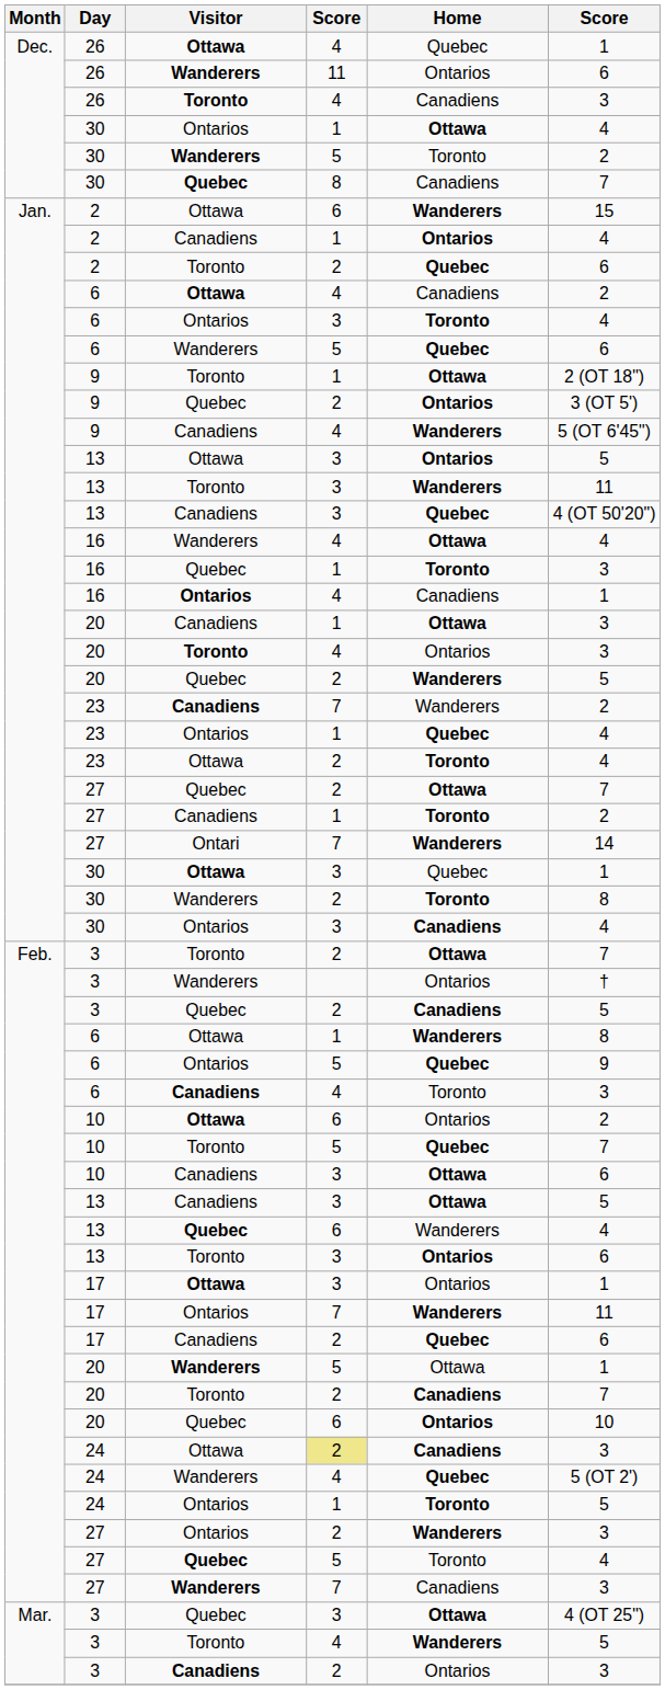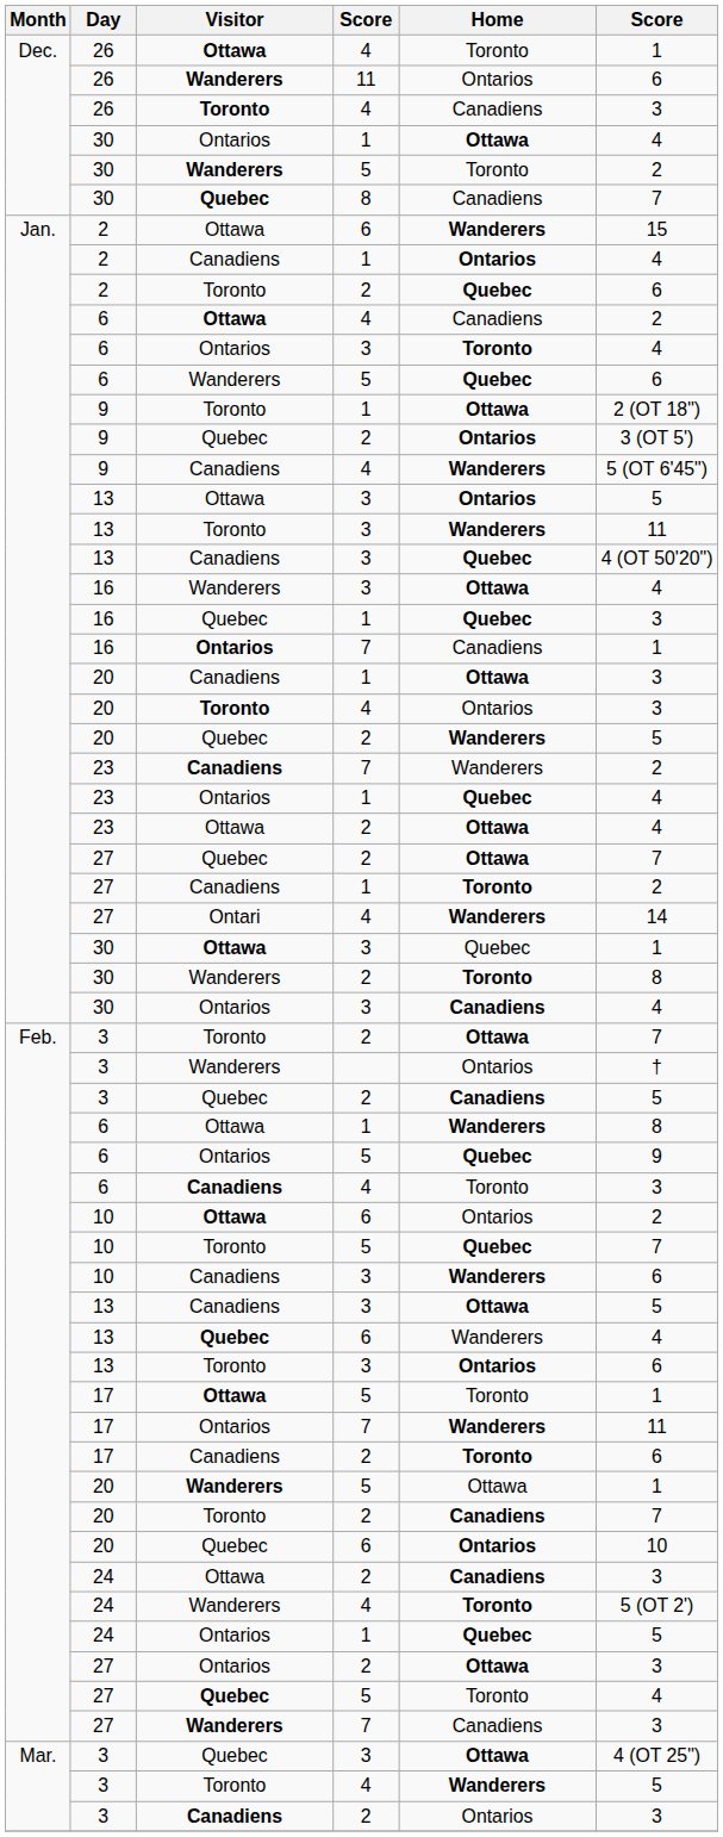 <table class="wikitable" style="text-align:center;">
 <tr>
 <th style="width:3em">Month</th>
 <th style="width:3em">Day</th>
 <th style="width:10em">Visitor</th>
 <th style="width:3em">Score</th>
 <th style="width:10em">Home</th>
 <th style="width:6em">Score</th>
 </tr>
 <tr>
 <td rowspan=6 valign=top>Dec.</td>
 <td>26</td>
 <td><strong>Ottawa</strong></td>
 <td>4</td>
-<td>Quebec</td>
+<td>Toronto</td>
 <td>1</td>
 </tr>
 <tr>
 <td>26</td>
 <td><strong>Wanderers</strong></td>
 <td>11</td>
 <td>Ontarios</td>
 <td>6</td>
 </tr>
 <tr>
 <td>26</td>
 <td><strong>Toronto</strong></td>
 <td>4</td>
 <td>Canadiens</td>
 <td>3</td>
 </tr>
 <tr>
 <td>30</td>
 <td>Ontarios</td>
 <td>1</td>
 <td><strong>Ottawa</strong></td>
 <td>4</td>
 </tr>
 <tr>
 <td>30</td>
 <td><strong>Wanderers</strong></td>
 <td>5</td>
 <td>Toronto</td>
 <td>2</td>
 </tr>
 <tr>
 <td>30</td>
 <td><strong>Quebec</strong></td>
 <td>8</td>
 <td>Canadiens</td>
 <td>7</td>
 </tr>
 <tr>
 <td rowspan=27 valign=top>Jan.</td>
 <td>2</td>
 <td>Ottawa</td>
 <td>6</td>
 <td><strong>Wanderers</strong></td>
 <td>15</td>
 </tr>
 <tr>
 <td>2</td>
 <td>Canadiens</td>
 <td>1</td>
 <td><strong>Ontarios</strong></td>
 <td>4</td>
 </tr>
 <tr>
 <td>2</td>
 <td>Toronto</td>
 <td>2</td>
 <td><strong>Quebec</strong></td>
 <td>6</td>
 </tr>
 <tr>
 <td>6</td>
 <td><strong>Ottawa</strong></td>
 <td>4</td>
 <td>Canadiens</td>
 <td>2</td>
 </tr>
 <tr>
 <td>6</td>
 <td>Ontarios</td>
 <td>3</td>
 <td><strong>Toronto</strong></td>
 <td>4</td>
 </tr>
 <tr>
 <td>6</td>
 <td>Wanderers</td>
 <td>5</td>
 <td><strong>Quebec</strong></td>
 <td>6</td>
 </tr>
 <tr>
 <td>9</td>
 <td>Toronto</td>
 <td>1</td>
 <td><strong>Ottawa</strong></td>
 <td>2 (OT 18")</td>
 </tr>
 <tr>
 <td>9</td>
 <td>Quebec</td>
 <td>2</td>
 <td><strong>Ontarios</strong></td>
 <td>3 (OT 5')</td>
 </tr>
 <tr>
 <td>9</td>
 <td>Canadiens</td>
 <td>4</td>
 <td><strong>Wanderers</strong></td>
 <td>5 (OT 6'45")</td>
 </tr>
 <tr>
 <td>13</td>
 <td>Ottawa</td>
 <td>3</td>
 <td><strong>Ontarios</strong></td>
 <td>5</td>
 </tr>
 <tr>
 <td>13</td>
 <td>Toronto</td>
 <td>3</td>
 <td><strong>Wanderers</strong></td>
 <td>11</td>
 </tr>
 <tr>
 <td>13</td>
 <td>Canadiens</td>
 <td>3</td>
 <td><strong>Quebec</strong></td>
 <td>4 (OT 50'20")</td>
 </tr>
 <tr>
 <td>16</td>
 <td>Wanderers</td>
-<td>4</td>
+<td>3</td>
 <td><strong>Ottawa</strong></td>
 <td>4</td>
 </tr>
 <tr>
 <td>16</td>
 <td>Quebec</td>
 <td>1</td>
-<td><strong>Toronto</strong></td>
+<td><strong>Quebec</strong></td>
 <td>3</td>
 </tr>
 <tr>
 <td>16</td>
 <td><strong>Ontarios</strong></td>
-<td>4</td>
+<td>7</td>
 <td>Canadiens</td>
 <td>1</td>
 </tr>
 <tr>
 <td>20</td>
 <td>Canadiens</td>
 <td>1</td>
 <td><strong>Ottawa</strong></td>
 <td>3</td>
 </tr>
 <tr>
 <td>20</td>
 <td><strong>Toronto</strong></td>
 <td>4</td>
 <td>Ontarios</td>
 <td>3</td>
 </tr>
 <tr>
 <td>20</td>
 <td>Quebec</td>
 <td>2</td>
 <td><strong>Wanderers</strong></td>
 <td>5</td>
 </tr>
 <tr>
 <td>23</td>
 <td><strong>Canadiens</strong></td>
 <td>7</td>
 <td>Wanderers</td>
 <td>2</td>
 </tr>
 <tr>
 <td>23</td>
 <td>Ontarios</td>
 <td>1</td>
 <td><strong>Quebec</strong></td>
 <td>4</td>
 </tr>
 <tr>
 <td>23</td>
 <td>Ottawa</td>
 <td>2</td>
-<td><strong>Toronto</strong></td>
+<td><strong>Ottawa</strong></td>
 <td>4</td>
 </tr>
 <tr>
 <td>27</td>
 <td>Quebec</td>
 <td>2</td>
 <td><strong>Ottawa</strong></td>
 <td>7</td>
 </tr>
 <tr>
 <td>27</td>
 <td>Canadiens</td>
 <td>1</td>
 <td><strong>Toronto</strong></td>
 <td>2</td>
 </tr>
 <tr>
 <td>27</td>
 <td>Ontari</td>
-<td>7</td>
+<td>4</td>
 <td><strong>Wanderers</strong></td>
 <td>14</td>
 </tr>
 <tr>
 <td>30</td>
 <td><strong>Ottawa</strong></td>
 <td>3</td>
 <td>Quebec</td>
 <td>1</td>
 </tr>
 <tr>
 <td>30</td>
 <td>Wanderers</td>
 <td>2</td>
 <td><strong>Toronto</strong></td>
 <td>8</td>
 </tr>
 <tr>
 <td>30</td>
 <td>Ontarios</td>
 <td>3</td>
 <td><strong>Canadiens</strong></td>
 <td>4</td>
 </tr>
 <tr>
 <td rowspan=24 valign=top>Feb.</td>
 <td>3</td>
 <td>Toronto</td>
 <td>2</td>
 <td><strong>Ottawa</strong></td>
 <td>7</td>
 </tr>
 <tr>
 <td>3</td>
 <td>Wanderers</td>
 <td></td>
 <td>Ontarios</td>
 <td>†</td>
 </tr>
 <tr>
 <td>3</td>
 <td>Quebec</td>
 <td>2</td>
 <td><strong>Canadiens</strong></td>
 <td>5</td>
 </tr>
 <tr>
 <td>6</td>
 <td>Ottawa</td>
 <td>1</td>
 <td><strong>Wanderers</strong></td>
 <td>8</td>
 </tr>
 <tr>
 <td>6</td>
 <td>Ontarios</td>
 <td>5</td>
 <td><strong>Quebec</strong></td>
 <td>9</td>
 </tr>
 <tr>
 <td>6</td>
 <td><strong>Canadiens</strong></td>
 <td>4</td>
 <td>Toronto</td>
 <td>3</td>
 </tr>
 <tr>
 <td>10</td>
 <td><strong>Ottawa</strong></td>
 <td>6</td>
 <td>Ontarios</td>
 <td>2</td>
 </tr>
 <tr>
 <td>10</td>
 <td>Toronto</td>
 <td>5</td>
 <td><strong>Quebec</strong></td>
 <td>7</td>
 </tr>
 <tr>
 <td>10</td>
 <td>Canadiens</td>
 <td>3</td>
-<td><strong>Ottawa</strong></td>
+<td><strong>Wanderers</strong></td>
 <td>6</td>
 </tr>
 <tr>
 <td>13</td>
 <td>Canadiens</td>
 <td>3</td>
 <td><strong>Ottawa</strong></td>
 <td>5</td>
 </tr>
 <tr>
 <td>13</td>
 <td><strong>Quebec</strong></td>
 <td>6</td>
 <td>Wanderers</td>
 <td>4</td>
 </tr>
 <tr>
 <td>13</td>
 <td>Toronto</td>
 <td>3</td>
 <td><strong>Ontarios</strong></td>
 <td>6</td>
 </tr>
 <tr>
 <td>17</td>
 <td><strong>Ottawa</strong></td>
-<td>3</td>
-<td>Ontarios</td>
+<td>5</td>
+<td>Toronto</td>
 <td>1</td>
 </tr>
 <tr>
 <td>17</td>
 <td>Ontarios</td>
 <td>7</td>
 <td><strong>Wanderers</strong></td>
 <td>11</td>
 </tr>
 <tr>
 <td>17</td>
 <td>Canadiens</td>
 <td>2</td>
-<td><strong>Quebec</strong></td>
+<td><strong>Toronto</strong></td>
 <td>6</td>
 </tr>
 <tr>
 <td>20</td>
 <td><strong>Wanderers</strong></td>
 <td>5</td>
 <td>Ottawa</td>
 <td>1</td>
 </tr>
 <tr>
 <td>20</td>
 <td>Toronto</td>
 <td>2</td>
 <td><strong>Canadiens</strong></td>
 <td>7</td>
 </tr>
 <tr>
 <td>20</td>
 <td>Quebec</td>
 <td>6</td>
 <td><strong>Ontarios</strong></td>
 <td>10</td>
 </tr>
 <tr>
 <td>24</td>
 <td>Ottawa</td>
-<td style="background: khaki;">2</td>
+<td>2</td>
 <td><strong>Canadiens</strong></td>
 <td>3</td>
 </tr>
 <tr>
 <td>24</td>
 <td>Wanderers</td>
 <td>4</td>
-<td><strong>Quebec</strong></td>
+<td><strong>Toronto</strong></td>
 <td>5 (OT 2')</td>
 </tr>
 <tr>
 <td>24</td>
 <td>Ontarios</td>
 <td>1</td>
-<td><strong>Toronto</strong></td>
+<td><strong>Quebec</strong></td>
 <td>5</td>
 </tr>
 <tr>
 <td>27</td>
 <td>Ontarios</td>
 <td>2</td>
-<td><strong>Wanderers</strong></td>
+<td><strong>Ottawa</strong></td>
 <td>3</td>
 </tr>
 <tr>
 <td>27</td>
 <td><strong>Quebec</strong></td>
 <td>5</td>
 <td>Toronto</td>
 <td>4</td>
 </tr>
 <tr>
 <td>27</td>
 <td><strong>Wanderers</strong></td>
 <td>7</td>
 <td>Canadiens</td>
 <td>3</td>
 </tr>
 <tr>
 <td rowspan=3  valign=top>Mar.</td>
 <td>3</td>
 <td>Quebec</td>
 <td>3</td>
 <td><strong>Ottawa</strong></td>
 <td>4 (OT 25")</td>
 </tr>
 <tr>
 <td>3</td>
 <td>Toronto</td>
 <td>4</td>
 <td><strong>Wanderers</strong></td>
 <td>5</td>
 </tr>
 <tr>
 <td>3</td>
 <td><strong>Canadiens</strong></td>
 <td>2</td>
 <td>Ontarios</td>
 <td>3</td>
 </tr>
 <tr>
 </tr>
 </table>
